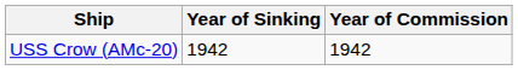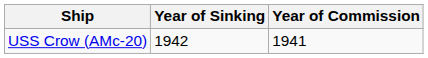 <table class="wikitable">
 <tr>
 <th>Ship</th>
 <th>Year of Sinking</th>
 <th>Year of Commission</th>
 </tr>
 <tr>
 <td><a href='#'>USS Crow (AMc-20)</a></td>
 <td>1942</td>
-<td>1942</td>
+<td>1941</td>
 </tr>
 </table>
